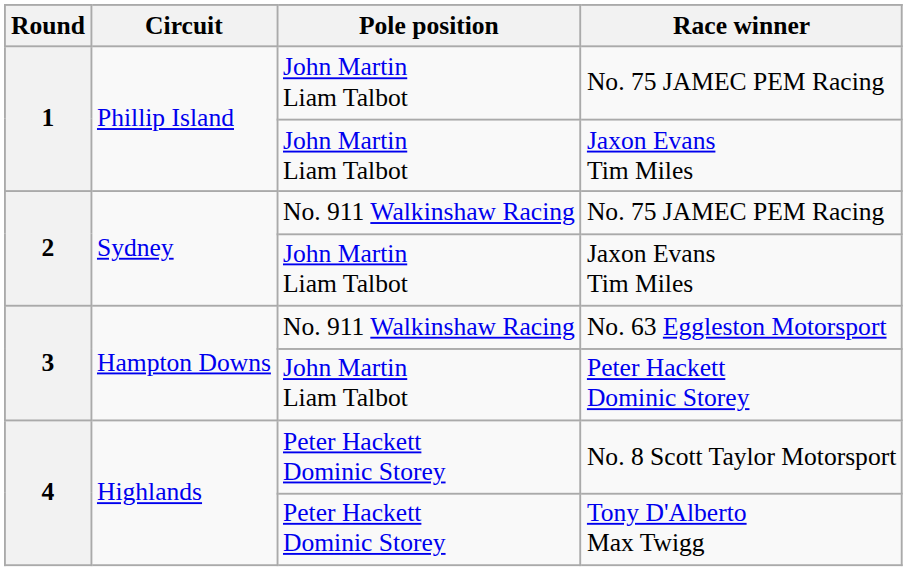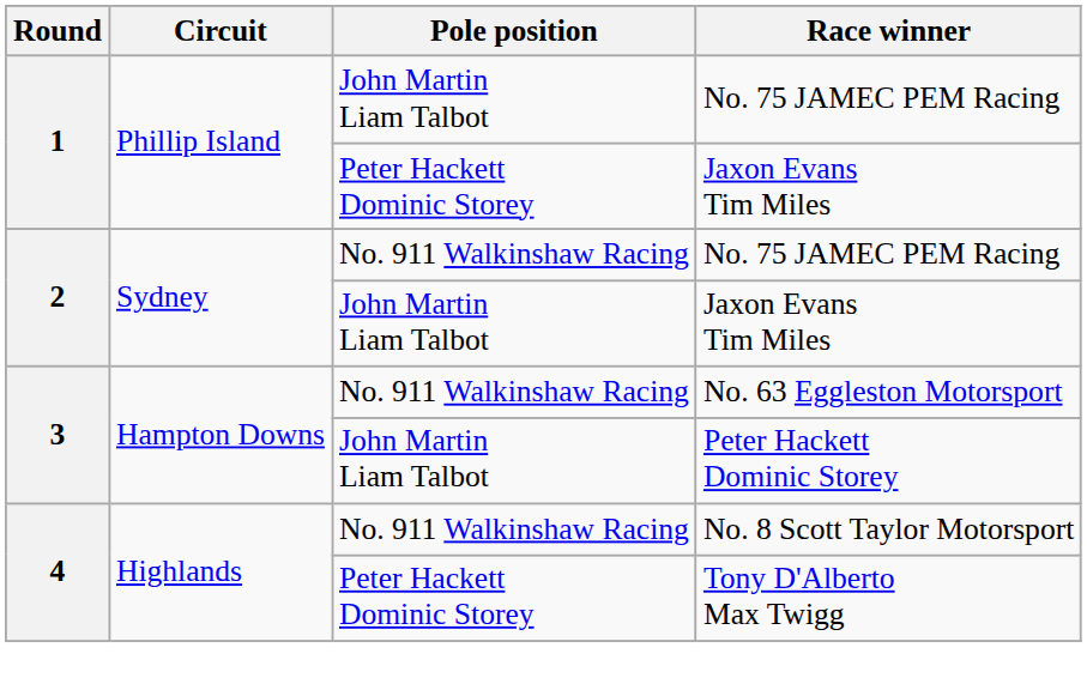 <table class="wikitable" style="font-size: 85%;">
 <tr>
 <th>Round</th>
 <th>Circuit</th>
 <th>Pole position</th>
 <th>Race winner</th>
 </tr>
 <tr>
 <th rowspan=2>1</th>
 <td rowspan=2><a href='#'>Phillip Island</a></td>
 <td> <a href='#'>John Martin</a><br> Liam Talbot</td>
 <td>No. 75 JAMEC PEM Racing</td>
 </tr>
 <tr>
-<td> <a href='#'>John Martin</a><br> Liam Talbot</td>
+<td> <a href='#'>Peter Hackett</a><br> <a href='#'>Dominic Storey</a></td>
 <td> <a href='#'>Jaxon Evans</a><br> Tim Miles</td>
 </tr>
 <tr>
 <th rowspan=2>2</th>
 <td rowspan=2><a href='#'>Sydney</a></td>
 <td>No. 911 <a href='#'>Walkinshaw Racing</a></td>
 <td>No. 75 JAMEC PEM Racing</td>
 </tr>
 <tr>
 <td> <a href='#'>John Martin</a><br> Liam Talbot</td>
 <td> Jaxon Evans<br> Tim Miles</td>
 </tr>
 <tr>
 <th rowspan=2>3</th>
 <td rowspan=2><a href='#'>Hampton Downs</a></td>
 <td>No. 911 <a href='#'>Walkinshaw Racing</a></td>
 <td>No. 63 <a href='#'>Eggleston Motorsport</a></td>
 </tr>
 <tr>
 <td> <a href='#'>John Martin</a><br> Liam Talbot</td>
 <td> <a href='#'>Peter Hackett</a><br> <a href='#'>Dominic Storey</a></td>
 </tr>
 <tr>
 <th rowspan=2>4</th>
 <td rowspan=2><a href='#'>Highlands</a></td>
-<td> <a href='#'>Peter Hackett</a><br> <a href='#'>Dominic Storey</a></td>
+<td>No. 911 <a href='#'>Walkinshaw Racing</a></td>
 <td>No. 8 Scott Taylor Motorsport</td>
 </tr>
 <tr>
 <td> <a href='#'>Peter Hackett</a><br> <a href='#'>Dominic Storey</a></td>
 <td> <a href='#'>Tony D'Alberto</a><br> Max Twigg</td>
 </tr>
 </table>
